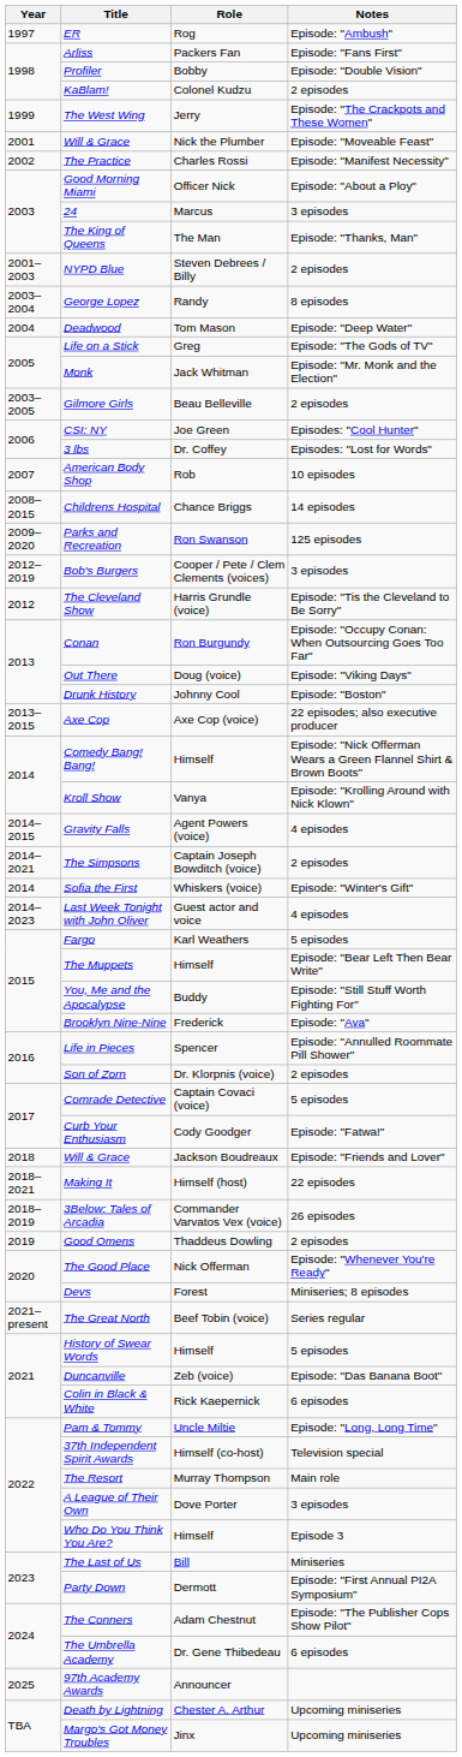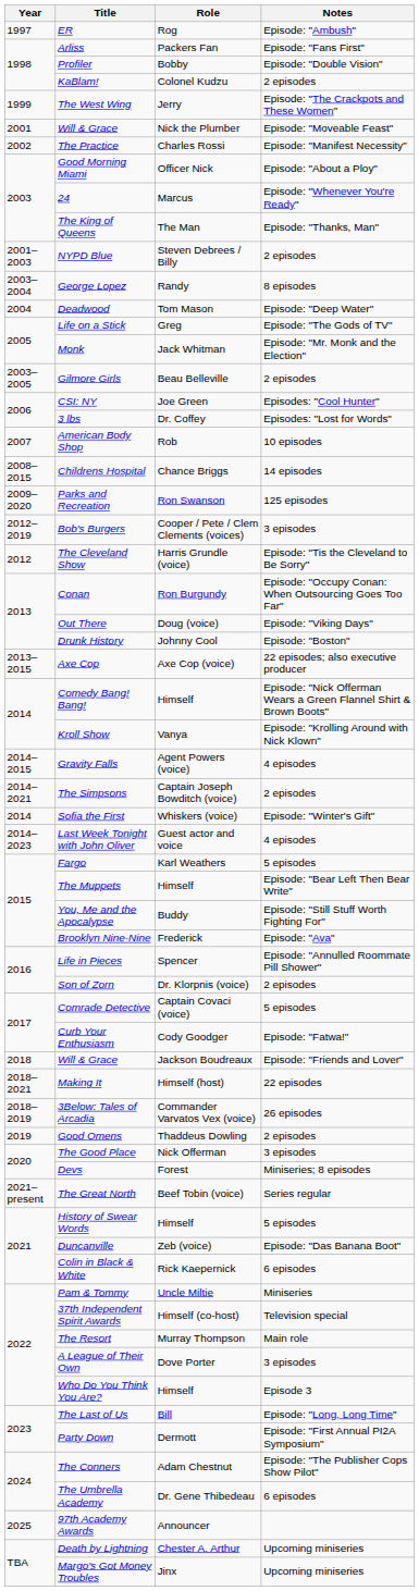 <table class="wikitable sortable">
 <tr>
 <th>Year</th>
 <th>Title</th>
 <th>Role</th>
 <th class="unsortable">Notes</th>
 </tr>
 <tr>
 <td>1997</td>
 <td><em><a href='#'>ER</a></em></td>
 <td>Rog</td>
 <td>Episode: "<a href='#'>Ambush</a>"</td>
 </tr>
 <tr>
 <td rowspan="3">1998</td>
 <td><em><a href='#'>Arliss</a></em></td>
 <td>Packers Fan</td>
 <td>Episode: "Fans First"</td>
 </tr>
 <tr>
 <td><em><a href='#'>Profiler</a></em></td>
 <td>Bobby</td>
 <td>Episode: "Double Vision"</td>
 </tr>
 <tr>
 <td><em><a href='#'>KaBlam!</a></em></td>
 <td>Colonel Kudzu</td>
 <td>2 episodes</td>
 </tr>
 <tr>
 <td>1999</td>
 <td><em><a href='#'>The West Wing</a></em></td>
 <td>Jerry</td>
 <td>Episode: "<a href='#'>The Crackpots and These Women</a>"</td>
 </tr>
 <tr>
 <td>2001</td>
 <td><em><a href='#'>Will & Grace</a></em></td>
 <td>Nick the Plumber</td>
 <td>Episode: "Moveable Feast"</td>
 </tr>
 <tr>
 <td>2002</td>
 <td><em><a href='#'>The Practice</a></em></td>
 <td>Charles Rossi</td>
 <td>Episode: "Manifest Necessity"</td>
 </tr>
 <tr>
 <td rowspan="3">2003</td>
 <td><em><a href='#'>Good Morning Miami</a></em></td>
 <td>Officer Nick</td>
 <td>Episode: "About a Ploy"</td>
 </tr>
 <tr>
 <td><em><a href='#'>24</a></em></td>
 <td>Marcus</td>
-<td>3 episodes</td>
+<td>Episode: "<a href='#'>Whenever You're Ready</a>"</td>
 </tr>
 <tr>
 <td><em><a href='#'>The King of Queens</a></em></td>
 <td>The Man</td>
 <td>Episode: "Thanks, Man"</td>
 </tr>
 <tr>
 <td>2001–2003</td>
 <td><em><a href='#'>NYPD Blue</a></em></td>
 <td>Steven Debrees / Billy</td>
 <td>2 episodes</td>
 </tr>
 <tr>
 <td>2003–2004</td>
 <td><em><a href='#'>George Lopez</a></em></td>
 <td>Randy</td>
 <td>8 episodes</td>
 </tr>
 <tr>
 <td>2004</td>
 <td><em><a href='#'>Deadwood</a></em></td>
 <td>Tom Mason</td>
 <td>Episode: "Deep Water"</td>
 </tr>
 <tr>
 <td rowspan="2">2005</td>
 <td><em><a href='#'>Life on a Stick</a></em></td>
 <td>Greg</td>
 <td>Episode: "The Gods of TV"</td>
 </tr>
 <tr>
 <td><em><a href='#'>Monk</a></em></td>
 <td>Jack Whitman</td>
 <td>Episode: "Mr. Monk and the Election"</td>
 </tr>
 <tr>
 <td>2003–2005</td>
 <td><em><a href='#'>Gilmore Girls</a></em></td>
 <td>Beau Belleville</td>
 <td>2 episodes</td>
 </tr>
 <tr>
 <td rowspan="2">2006</td>
 <td><em><a href='#'>CSI: NY</a></em></td>
 <td>Joe Green</td>
 <td>Episodes: "<a href='#'>Cool Hunter</a>"</td>
 </tr>
 <tr>
 <td><em><a href='#'>3 lbs</a></em></td>
 <td>Dr. Coffey</td>
 <td>Episodes: "Lost for Words"</td>
 </tr>
 <tr>
 <td>2007</td>
 <td><em><a href='#'>American Body Shop</a></em></td>
 <td>Rob</td>
 <td>10 episodes</td>
 </tr>
 <tr>
 <td>2008–2015</td>
 <td><em><a href='#'>Childrens Hospital</a></em></td>
 <td>Chance Briggs</td>
 <td>14 episodes</td>
 </tr>
 <tr>
 <td>2009–2020</td>
 <td><em><a href='#'>Parks and Recreation</a></em></td>
 <td><a href='#'>Ron Swanson</a></td>
 <td>125 episodes</td>
 </tr>
 <tr>
 <td>2012–2019</td>
 <td><em><a href='#'>Bob's Burgers</a></em></td>
 <td>Cooper / Pete / Clem Clements (voices)</td>
 <td>3 episodes</td>
 </tr>
 <tr>
 <td>2012</td>
 <td><em><a href='#'>The Cleveland Show</a></em></td>
 <td>Harris Grundle (voice)</td>
 <td>Episode: "Tis the Cleveland to Be Sorry"</td>
 </tr>
 <tr>
 <td rowspan="3">2013</td>
 <td><em><a href='#'>Conan</a></em></td>
 <td><a href='#'>Ron Burgundy</a></td>
 <td>Episode: "Occupy Conan: When Outsourcing Goes Too Far"</td>
 </tr>
 <tr>
 <td><em><a href='#'>Out There</a></em></td>
 <td>Doug (voice)</td>
 <td>Episode: "Viking Days"</td>
 </tr>
 <tr>
 <td><em><a href='#'>Drunk History</a></em></td>
 <td>Johnny Cool</td>
 <td>Episode: "Boston"</td>
 </tr>
 <tr>
 <td>2013–2015</td>
 <td><em><a href='#'>Axe Cop</a></em></td>
 <td>Axe Cop (voice)</td>
 <td>22 episodes; also executive producer</td>
 </tr>
 <tr>
 <td rowspan="2">2014</td>
 <td><em><a href='#'>Comedy Bang! Bang!</a></em></td>
 <td>Himself</td>
 <td>Episode: "Nick Offerman Wears a Green Flannel Shirt & Brown Boots"</td>
 </tr>
 <tr>
 <td><em><a href='#'>Kroll Show</a></em></td>
 <td>Vanya</td>
 <td>Episode: "Krolling Around with Nick Klown"</td>
 </tr>
 <tr>
 <td>2014–2015</td>
 <td><em><a href='#'>Gravity Falls</a></em></td>
 <td>Agent Powers (voice)</td>
 <td>4 episodes</td>
 </tr>
 <tr>
 <td>2014–2021</td>
 <td><em><a href='#'>The Simpsons</a></em></td>
 <td>Captain Joseph Bowditch (voice)</td>
 <td>2 episodes</td>
 </tr>
 <tr>
 <td>2014</td>
 <td><em><a href='#'>Sofia the First</a></em></td>
 <td>Whiskers (voice)</td>
 <td>Episode: "Winter's Gift"</td>
 </tr>
 <tr>
 <td>2014–2023</td>
 <td><em><a href='#'>Last Week Tonight with John Oliver</a></em></td>
 <td>Guest actor and voice</td>
 <td>4 episodes</td>
 </tr>
 <tr>
 <td rowspan="4">2015</td>
 <td><em><a href='#'>Fargo</a></em></td>
 <td>Karl Weathers</td>
 <td>5 episodes</td>
 </tr>
 <tr>
 <td><em><a href='#'>The Muppets</a></em></td>
 <td>Himself</td>
 <td>Episode: "Bear Left Then Bear Write"</td>
 </tr>
 <tr>
 <td><em><a href='#'>You, Me and the Apocalypse</a></em></td>
 <td>Buddy</td>
 <td>Episode: "Still Stuff Worth Fighting For"</td>
 </tr>
 <tr>
 <td><em><a href='#'>Brooklyn Nine-Nine</a></em></td>
 <td>Frederick</td>
 <td>Episode: "<a href='#'>Ava</a>"</td>
 </tr>
 <tr>
 <td rowspan="2">2016</td>
 <td><em><a href='#'>Life in Pieces</a></em></td>
 <td>Spencer</td>
 <td>Episode: "Annulled Roommate Pill Shower"</td>
 </tr>
 <tr>
 <td><em><a href='#'>Son of Zorn</a></em></td>
 <td>Dr. Klorpnis (voice)</td>
 <td>2 episodes</td>
 </tr>
 <tr>
 <td rowspan="2">2017</td>
 <td><em><a href='#'>Comrade Detective</a></em></td>
 <td>Captain Covaci (voice)</td>
 <td>5 episodes</td>
 </tr>
 <tr>
 <td><em><a href='#'>Curb Your Enthusiasm</a></em></td>
 <td>Cody Goodger</td>
 <td>Episode: "Fatwa!"</td>
 </tr>
 <tr>
 <td>2018</td>
 <td><em><a href='#'>Will & Grace</a></em></td>
 <td>Jackson Boudreaux</td>
 <td>Episode: "Friends and Lover"</td>
 </tr>
 <tr>
 <td>2018–2021</td>
 <td><em><a href='#'>Making It</a></em></td>
 <td>Himself (host)</td>
 <td>22 episodes</td>
 </tr>
 <tr>
 <td>2018–2019</td>
 <td><em><a href='#'>3Below: Tales of Arcadia</a></em></td>
 <td>Commander Varvatos Vex (voice)</td>
 <td>26 episodes</td>
 </tr>
 <tr>
 <td>2019</td>
 <td><em><a href='#'>Good Omens</a></em></td>
 <td>Thaddeus Dowling</td>
 <td>2 episodes</td>
 </tr>
 <tr>
 <td rowspan="2">2020</td>
 <td><em><a href='#'>The Good Place</a></em></td>
 <td>Nick Offerman</td>
-<td>Episode: "<a href='#'>Whenever You're Ready</a>"</td>
+<td>3 episodes</td>
 </tr>
 <tr>
 <td><em><a href='#'>Devs</a></em></td>
 <td>Forest</td>
 <td>Miniseries; 8 episodes</td>
 </tr>
 <tr>
 <td>2021–present</td>
 <td><em><a href='#'>The Great North</a></em></td>
 <td>Beef Tobin (voice)</td>
 <td>Series regular</td>
 </tr>
 <tr>
 <td rowspan="3">2021</td>
 <td><em><a href='#'>History of Swear Words</a></em></td>
 <td>Himself</td>
 <td>5 episodes</td>
 </tr>
 <tr>
 <td><em><a href='#'>Duncanville</a></em></td>
 <td>Zeb (voice)</td>
 <td>Episode: "Das Banana Boot"</td>
 </tr>
 <tr>
 <td><em><a href='#'>Colin in Black & White</a></em></td>
 <td>Rick Kaepernick</td>
 <td>6 episodes</td>
 </tr>
 <tr>
 <td rowspan="5">2022</td>
 <td><em><a href='#'>Pam & Tommy</a></em></td>
 <td><a href='#'>Uncle Miltie</a></td>
-<td>Episode: "<a href='#'>Long, Long Time</a>"</td>
+<td>Miniseries</td>
 </tr>
 <tr>
 <td><em><a href='#'>37th Independent Spirit Awards</a></em></td>
 <td>Himself (co-host)</td>
 <td>Television special</td>
 </tr>
 <tr>
 <td><em><a href='#'>The Resort</a></em></td>
 <td>Murray Thompson</td>
 <td>Main role</td>
 </tr>
 <tr>
 <td><em><a href='#'>A League of Their Own</a></em></td>
 <td>Dove Porter</td>
 <td>3 episodes</td>
 </tr>
 <tr>
 <td><em><a href='#'>Who Do You Think You Are?</a></em></td>
 <td>Himself</td>
 <td>Episode 3</td>
 </tr>
 <tr>
 <td rowspan="2">2023</td>
 <td><em><a href='#'>The Last of Us</a></em></td>
 <td><a href='#'>Bill</a></td>
-<td>Miniseries</td>
+<td>Episode: "<a href='#'>Long, Long Time</a>"</td>
 </tr>
 <tr>
 <td><em><a href='#'>Party Down</a></em></td>
 <td>Dermott</td>
 <td>Episode: "First Annual PI2A Symposium"</td>
 </tr>
 <tr>
 <td rowspan="2">2024</td>
 <td><em><a href='#'>The Conners</a></em></td>
 <td>Adam Chestnut</td>
 <td>Episode: "The Publisher Cops Show Pilot"</td>
 </tr>
 <tr>
 <td><em><a href='#'>The Umbrella Academy</a></em></td>
 <td>Dr. Gene Thibedeau</td>
 <td>6 episodes</td>
 </tr>
 <tr>
 <td>2025</td>
 <td><em><a href='#'>97th Academy Awards</a></em></td>
 <td>Announcer</td>
 <td></td>
 </tr>
 <tr>
 <td rowspan="2">TBA</td>
 <td><em><a href='#'>Death by Lightning</a></em></td>
 <td><a href='#'>Chester A. Arthur</a></td>
 <td>Upcoming miniseries</td>
 </tr>
 <tr>
 <td><em><a href='#'>Margo's Got Money Troubles</a></em></td>
 <td>Jinx</td>
 <td>Upcoming miniseries</td>
 </tr>
 </table>
